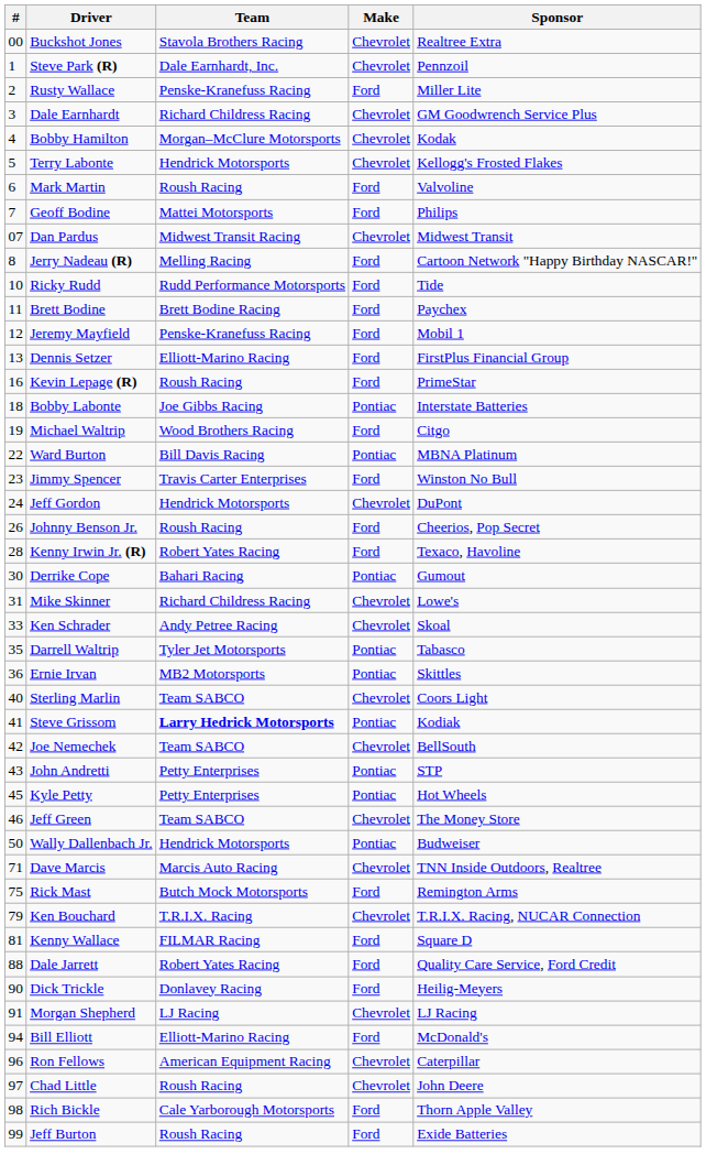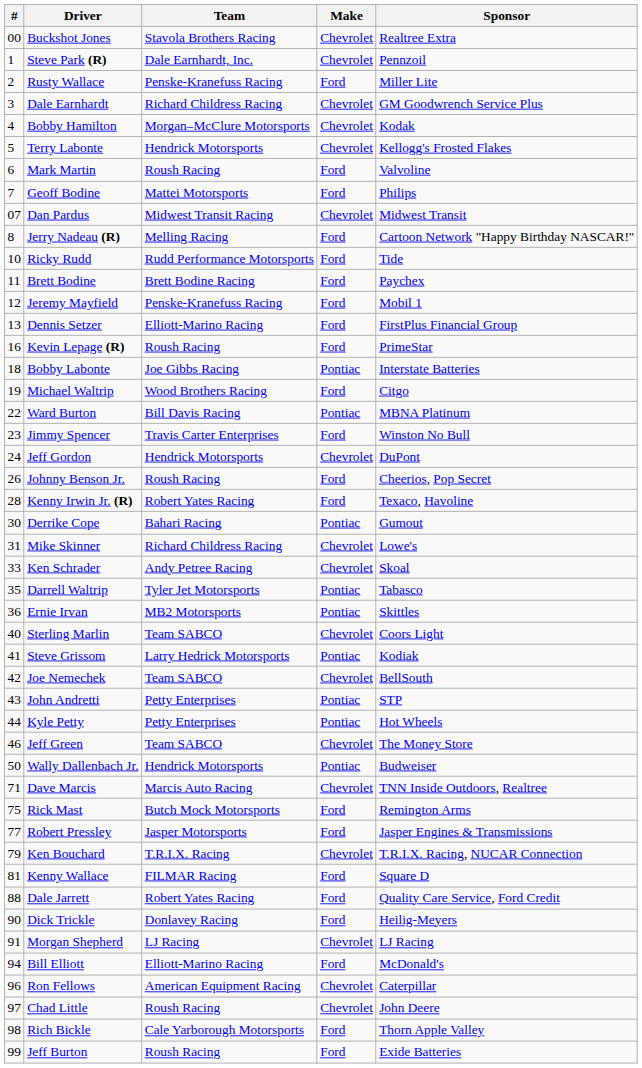 <table class="wikitable" style="font-size:95%">
 <tr>
 <th>#</th>
 <th>Driver</th>
 <th>Team</th>
 <th>Make</th>
 <th>Sponsor</th>
 </tr>
 <tr>
 <td>00</td>
 <td><a href='#'>Buckshot Jones</a></td>
 <td><a href='#'>Stavola Brothers Racing</a></td>
 <td><a href='#'>Chevrolet</a></td>
 <td><a href='#'>Realtree Extra</a></td>
 </tr>
 <tr>
 <td>1</td>
 <td><a href='#'>Steve Park</a> <strong>(R)</strong></td>
 <td><a href='#'>Dale Earnhardt, Inc.</a></td>
 <td><a href='#'>Chevrolet</a></td>
 <td><a href='#'>Pennzoil</a></td>
 </tr>
 <tr>
 <td>2</td>
 <td><a href='#'>Rusty Wallace</a></td>
 <td><a href='#'>Penske-Kranefuss Racing</a></td>
 <td><a href='#'>Ford</a></td>
 <td><a href='#'>Miller Lite</a></td>
 </tr>
 <tr>
 <td>3</td>
 <td><a href='#'>Dale Earnhardt</a></td>
 <td><a href='#'>Richard Childress Racing</a></td>
 <td><a href='#'>Chevrolet</a></td>
 <td><a href='#'>GM Goodwrench Service Plus</a></td>
 </tr>
 <tr>
 <td>4</td>
 <td><a href='#'>Bobby Hamilton</a></td>
 <td><a href='#'>Morgan–McClure Motorsports</a></td>
 <td><a href='#'>Chevrolet</a></td>
 <td><a href='#'>Kodak</a></td>
 </tr>
 <tr>
 <td>5</td>
 <td><a href='#'>Terry Labonte</a></td>
 <td><a href='#'>Hendrick Motorsports</a></td>
 <td><a href='#'>Chevrolet</a></td>
 <td><a href='#'>Kellogg's Frosted Flakes</a></td>
 </tr>
 <tr>
 <td>6</td>
 <td><a href='#'>Mark Martin</a></td>
 <td><a href='#'>Roush Racing</a></td>
 <td><a href='#'>Ford</a></td>
 <td><a href='#'>Valvoline</a></td>
 </tr>
 <tr>
 <td>7</td>
 <td><a href='#'>Geoff Bodine</a></td>
 <td><a href='#'>Mattei Motorsports</a></td>
 <td><a href='#'>Ford</a></td>
 <td><a href='#'>Philips</a></td>
 </tr>
 <tr>
 <td>07</td>
 <td><a href='#'>Dan Pardus</a></td>
 <td><a href='#'>Midwest Transit Racing</a></td>
 <td><a href='#'>Chevrolet</a></td>
 <td><a href='#'>Midwest Transit</a></td>
 </tr>
 <tr>
 <td>8</td>
 <td><a href='#'>Jerry Nadeau</a> <strong>(R)</strong></td>
 <td><a href='#'>Melling Racing</a></td>
 <td><a href='#'>Ford</a></td>
 <td><a href='#'>Cartoon Network</a> "Happy Birthday NASCAR!"</td>
 </tr>
 <tr>
 <td>10</td>
 <td><a href='#'>Ricky Rudd</a></td>
 <td><a href='#'>Rudd Performance Motorsports</a></td>
 <td><a href='#'>Ford</a></td>
 <td><a href='#'>Tide</a></td>
 </tr>
 <tr>
 <td>11</td>
 <td><a href='#'>Brett Bodine</a></td>
 <td><a href='#'>Brett Bodine Racing</a></td>
 <td><a href='#'>Ford</a></td>
 <td><a href='#'>Paychex</a></td>
 </tr>
 <tr>
 <td>12</td>
 <td><a href='#'>Jeremy Mayfield</a></td>
 <td><a href='#'>Penske-Kranefuss Racing</a></td>
 <td><a href='#'>Ford</a></td>
 <td><a href='#'>Mobil 1</a></td>
 </tr>
 <tr>
 <td>13</td>
 <td><a href='#'>Dennis Setzer</a></td>
 <td><a href='#'>Elliott-Marino Racing</a></td>
 <td><a href='#'>Ford</a></td>
 <td><a href='#'>FirstPlus Financial Group</a></td>
 </tr>
 <tr>
 <td>16</td>
 <td><a href='#'>Kevin Lepage</a> <strong>(R)</strong></td>
 <td><a href='#'>Roush Racing</a></td>
 <td><a href='#'>Ford</a></td>
 <td><a href='#'>PrimeStar</a></td>
 </tr>
 <tr>
 <td>18</td>
 <td><a href='#'>Bobby Labonte</a></td>
 <td><a href='#'>Joe Gibbs Racing</a></td>
 <td><a href='#'>Pontiac</a></td>
 <td><a href='#'>Interstate Batteries</a></td>
 </tr>
 <tr>
 <td>19</td>
 <td><a href='#'>Michael Waltrip</a></td>
 <td><a href='#'>Wood Brothers Racing</a></td>
 <td><a href='#'>Ford</a></td>
 <td><a href='#'>Citgo</a></td>
 </tr>
 <tr>
 <td>22</td>
 <td><a href='#'>Ward Burton</a></td>
 <td><a href='#'>Bill Davis Racing</a></td>
 <td><a href='#'>Pontiac</a></td>
 <td><a href='#'>MBNA Platinum</a></td>
 </tr>
 <tr>
 <td>23</td>
 <td><a href='#'>Jimmy Spencer</a></td>
 <td><a href='#'>Travis Carter Enterprises</a></td>
 <td><a href='#'>Ford</a></td>
 <td><a href='#'>Winston No Bull</a></td>
 </tr>
 <tr>
 <td>24</td>
 <td><a href='#'>Jeff Gordon</a></td>
 <td><a href='#'>Hendrick Motorsports</a></td>
 <td><a href='#'>Chevrolet</a></td>
 <td><a href='#'>DuPont</a></td>
 </tr>
 <tr>
 <td>26</td>
 <td><a href='#'>Johnny Benson Jr.</a></td>
 <td><a href='#'>Roush Racing</a></td>
 <td><a href='#'>Ford</a></td>
 <td><a href='#'>Cheerios</a>, <a href='#'>Pop Secret</a></td>
 </tr>
 <tr>
 <td>28</td>
 <td><a href='#'>Kenny Irwin Jr.</a> <strong>(R)</strong></td>
 <td><a href='#'>Robert Yates Racing</a></td>
 <td><a href='#'>Ford</a></td>
 <td><a href='#'>Texaco</a>, <a href='#'>Havoline</a></td>
 </tr>
 <tr>
 <td>30</td>
 <td><a href='#'>Derrike Cope</a></td>
 <td><a href='#'>Bahari Racing</a></td>
 <td><a href='#'>Pontiac</a></td>
 <td><a href='#'>Gumout</a></td>
 </tr>
 <tr>
 <td>31</td>
 <td><a href='#'>Mike Skinner</a></td>
 <td><a href='#'>Richard Childress Racing</a></td>
 <td><a href='#'>Chevrolet</a></td>
 <td><a href='#'>Lowe's</a></td>
 </tr>
 <tr>
 <td>33</td>
 <td><a href='#'>Ken Schrader</a></td>
 <td><a href='#'>Andy Petree Racing</a></td>
 <td><a href='#'>Chevrolet</a></td>
 <td><a href='#'>Skoal</a></td>
 </tr>
 <tr>
 <td>35</td>
 <td><a href='#'>Darrell Waltrip</a></td>
 <td><a href='#'>Tyler Jet Motorsports</a></td>
 <td><a href='#'>Pontiac</a></td>
 <td><a href='#'>Tabasco</a></td>
 </tr>
 <tr>
 <td>36</td>
 <td><a href='#'>Ernie Irvan</a></td>
 <td><a href='#'>MB2 Motorsports</a></td>
 <td><a href='#'>Pontiac</a></td>
 <td><a href='#'>Skittles</a></td>
 </tr>
 <tr>
 <td>40</td>
 <td><a href='#'>Sterling Marlin</a></td>
 <td><a href='#'>Team SABCO</a></td>
 <td><a href='#'>Chevrolet</a></td>
 <td><a href='#'>Coors Light</a></td>
 </tr>
 <tr>
 <td>41</td>
 <td><a href='#'>Steve Grissom</a></td>
-<td><strong><a href='#'>Larry Hedrick Motorsports</a></strong></td>
+<td><a href='#'>Larry Hedrick Motorsports</a></td>
 <td><a href='#'>Pontiac</a></td>
 <td><a href='#'>Kodiak</a></td>
 </tr>
 <tr>
 <td>42</td>
 <td><a href='#'>Joe Nemechek</a></td>
 <td><a href='#'>Team SABCO</a></td>
 <td><a href='#'>Chevrolet</a></td>
 <td><a href='#'>BellSouth</a></td>
 </tr>
 <tr>
 <td>43</td>
 <td><a href='#'>John Andretti</a></td>
 <td><a href='#'>Petty Enterprises</a></td>
 <td><a href='#'>Pontiac</a></td>
 <td><a href='#'>STP</a></td>
 </tr>
 <tr>
-<td>45</td>
+<td>44</td>
 <td><a href='#'>Kyle Petty</a></td>
 <td><a href='#'>Petty Enterprises</a></td>
 <td><a href='#'>Pontiac</a></td>
 <td><a href='#'>Hot Wheels</a></td>
 </tr>
 <tr>
 <td>46</td>
 <td><a href='#'>Jeff Green</a></td>
 <td><a href='#'>Team SABCO</a></td>
 <td><a href='#'>Chevrolet</a></td>
 <td><a href='#'>The Money Store</a></td>
 </tr>
 <tr>
 <td>50</td>
 <td><a href='#'>Wally Dallenbach Jr.</a></td>
 <td><a href='#'>Hendrick Motorsports</a></td>
 <td><a href='#'>Pontiac</a></td>
 <td><a href='#'>Budweiser</a></td>
 </tr>
 <tr>
 <td>71</td>
 <td><a href='#'>Dave Marcis</a></td>
 <td><a href='#'>Marcis Auto Racing</a></td>
 <td><a href='#'>Chevrolet</a></td>
 <td><a href='#'>TNN Inside Outdoors</a>, <a href='#'>Realtree</a></td>
 </tr>
 <tr>
 <td>75</td>
 <td><a href='#'>Rick Mast</a></td>
 <td><a href='#'>Butch Mock Motorsports</a></td>
 <td><a href='#'>Ford</a></td>
 <td><a href='#'>Remington Arms</a></td>
+</tr>
+<tr>
+<td>77</td>
+<td><a href='#'>Robert Pressley</a></td>
+<td><a href='#'>Jasper Motorsports</a></td>
+<td><a href='#'>Ford</a></td>
+<td><a href='#'>Jasper Engines & Transmissions</a></td>
 </tr>
 <tr>
 <td>79</td>
 <td><a href='#'>Ken Bouchard</a></td>
 <td><a href='#'>T.R.I.X. Racing</a></td>
 <td><a href='#'>Chevrolet</a></td>
 <td><a href='#'>T.R.I.X. Racing</a>, <a href='#'>NUCAR Connection</a></td>
 </tr>
 <tr>
 <td>81</td>
 <td><a href='#'>Kenny Wallace</a></td>
 <td><a href='#'>FILMAR Racing</a></td>
 <td><a href='#'>Ford</a></td>
 <td><a href='#'>Square D</a></td>
 </tr>
 <tr>
 <td>88</td>
 <td><a href='#'>Dale Jarrett</a></td>
 <td><a href='#'>Robert Yates Racing</a></td>
 <td><a href='#'>Ford</a></td>
 <td><a href='#'>Quality Care Service</a>, <a href='#'>Ford Credit</a></td>
 </tr>
 <tr>
 <td>90</td>
 <td><a href='#'>Dick Trickle</a></td>
 <td><a href='#'>Donlavey Racing</a></td>
 <td><a href='#'>Ford</a></td>
 <td><a href='#'>Heilig-Meyers</a></td>
 </tr>
 <tr>
 <td>91</td>
 <td><a href='#'>Morgan Shepherd</a></td>
 <td><a href='#'>LJ Racing</a></td>
 <td><a href='#'>Chevrolet</a></td>
 <td><a href='#'>LJ Racing</a></td>
 </tr>
 <tr>
 <td>94</td>
 <td><a href='#'>Bill Elliott</a></td>
 <td><a href='#'>Elliott-Marino Racing</a></td>
 <td><a href='#'>Ford</a></td>
 <td><a href='#'>McDonald's</a></td>
 </tr>
 <tr>
 <td>96</td>
 <td><a href='#'>Ron Fellows</a></td>
 <td><a href='#'>American Equipment Racing</a></td>
 <td><a href='#'>Chevrolet</a></td>
 <td><a href='#'>Caterpillar</a></td>
 </tr>
 <tr>
 <td>97</td>
 <td><a href='#'>Chad Little</a></td>
 <td><a href='#'>Roush Racing</a></td>
 <td><a href='#'>Chevrolet</a></td>
 <td><a href='#'>John Deere</a></td>
 </tr>
 <tr>
 <td>98</td>
 <td><a href='#'>Rich Bickle</a></td>
 <td><a href='#'>Cale Yarborough Motorsports</a></td>
 <td><a href='#'>Ford</a></td>
 <td><a href='#'>Thorn Apple Valley</a></td>
 </tr>
 <tr>
 <td>99</td>
 <td><a href='#'>Jeff Burton</a></td>
 <td><a href='#'>Roush Racing</a></td>
 <td><a href='#'>Ford</a></td>
 <td><a href='#'>Exide Batteries</a></td>
 </tr>
 </table>
